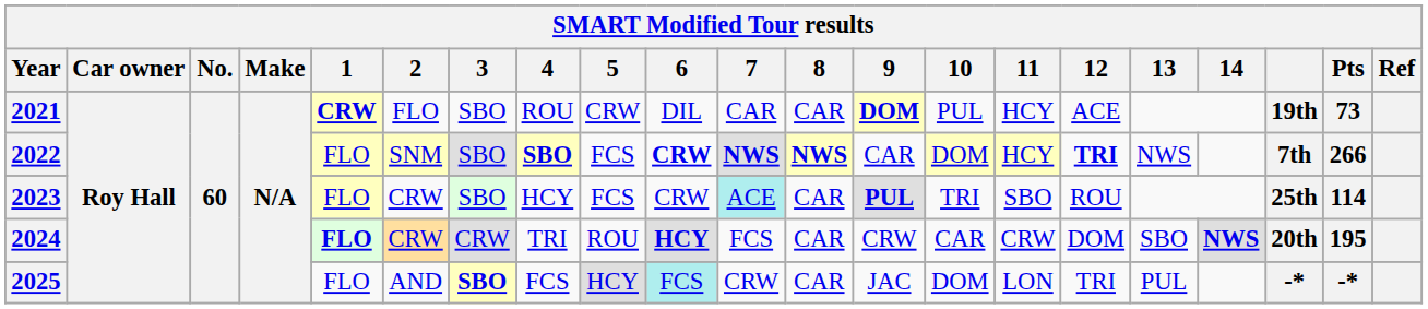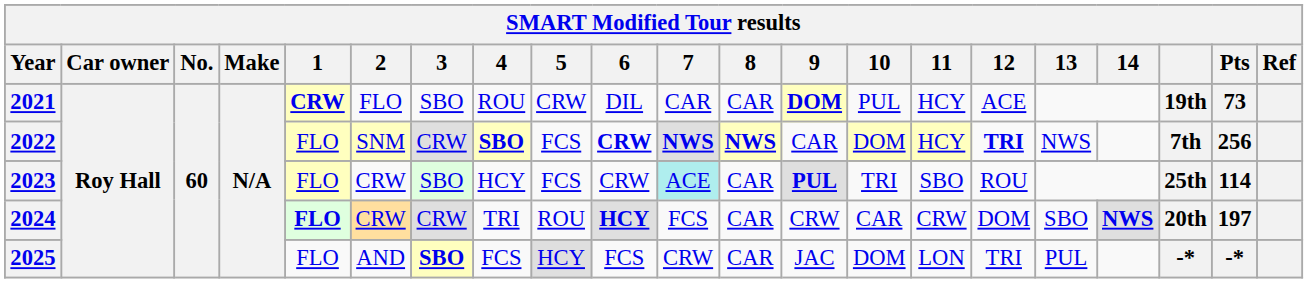 <table class="wikitable" style="text-align:center; font-size:75%">
 <tr>
 <th colspan=38><a href='#'>SMART Modified Tour</a> results</th>
 </tr>
 <tr>
 <th>Year</th>
 <th>Car owner</th>
 <th>No.</th>
 <th>Make</th>
 <th>1</th>
 <th>2</th>
 <th>3</th>
 <th>4</th>
 <th>5</th>
 <th>6</th>
 <th>7</th>
 <th>8</th>
 <th>9</th>
 <th>10</th>
 <th>11</th>
 <th>12</th>
 <th>13</th>
 <th>14</th>
 <th></th>
 <th>Pts</th>
 <th>Ref</th>
 </tr>
 <tr>
 <th><a href='#'>2021</a></th>
 <th rowspan=5>Roy Hall</th>
 <th rowspan=5>60</th>
 <th rowspan=5>N/A</th>
 <td style="background:#FFFFBF;"><strong><a href='#'>CRW</a></strong><br></td>
 <td><a href='#'>FLO</a></td>
 <td><a href='#'>SBO</a></td>
 <td><a href='#'>ROU</a></td>
 <td><a href='#'>CRW</a></td>
 <td><a href='#'>DIL</a></td>
 <td><a href='#'>CAR</a></td>
 <td><a href='#'>CAR</a></td>
 <td style="background:#FFFFBF;"><strong><a href='#'>DOM</a></strong><br></td>
 <td><a href='#'>PUL</a></td>
 <td><a href='#'>HCY</a></td>
 <td><a href='#'>ACE</a></td>
 <td colspan=2></td>
 <th>19th</th>
 <th>73</th>
 <th></th>
 </tr>
 <tr>
 <th><a href='#'>2022</a></th>
 <td style="background:#FFFFBF;"><a href='#'>FLO</a><br></td>
 <td style="background:#FFFFBF;"><a href='#'>SNM</a><br></td>
-<td style="background:#DFDFDF;"><a href='#'>SBO</a><br></td>
+<td style="background:#DFDFDF;"><a href='#'>CRW</a><br></td>
 <td style="background:#FFFFBF;"><strong><a href='#'>SBO</a></strong><br></td>
 <td><a href='#'>FCS</a></td>
 <td><strong><a href='#'>CRW</a></strong></td>
 <td style="background:#DFDFDF;"><strong><a href='#'>NWS</a></strong><br></td>
 <td style="background:#FFFFBF;"><strong><a href='#'>NWS</a></strong><br></td>
 <td><a href='#'>CAR</a></td>
 <td style="background:#FFFFBF;"><a href='#'>DOM</a><br></td>
 <td style="background:#FFFFBF;"><a href='#'>HCY</a><br></td>
 <td><strong><a href='#'>TRI</a></strong></td>
 <td><a href='#'>NWS</a></td>
 <td></td>
 <th>7th</th>
-<th>266</th>
+<th>256</th>
 <th></th>
 </tr>
 <tr>
 <th><a href='#'>2023</a></th>
 <td style="background:#FFFFBF;"><a href='#'>FLO</a><br></td>
 <td><a href='#'>CRW</a></td>
 <td style="background:#DFFFDF;"><a href='#'>SBO</a><br></td>
 <td><a href='#'>HCY</a></td>
 <td><a href='#'>FCS</a></td>
 <td><a href='#'>CRW</a></td>
 <td style="background: paleturquoise;"><a href='#'>ACE</a></td>
 <td><a href='#'>CAR</a></td>
 <td style="background:#DFDFDF;"><strong><a href='#'>PUL</a></strong><br></td>
 <td><a href='#'>TRI</a></td>
 <td><a href='#'>SBO</a></td>
 <td><a href='#'>ROU</a></td>
 <td colspan=2></td>
 <th>25th</th>
 <th>114</th>
 <th></th>
 </tr>
 <tr>
 <th><a href='#'>2024</a></th>
 <td style="background:#DFFFDF;"><strong><a href='#'>FLO</a></strong><br></td>
 <td style="background:#FFDF9F;"><a href='#'>CRW</a><br></td>
 <td style="background:#DFDFDF;"><a href='#'>CRW</a><br></td>
 <td><a href='#'>TRI</a></td>
 <td><a href='#'>ROU</a></td>
 <td style="background:#DFDFDF;"><strong><a href='#'>HCY</a></strong><br></td>
 <td><a href='#'>FCS</a></td>
 <td><a href='#'>CAR</a></td>
 <td><a href='#'>CRW</a></td>
 <td><a href='#'>CAR</a></td>
 <td><a href='#'>CRW</a></td>
 <td><a href='#'>DOM</a></td>
 <td><a href='#'>SBO</a></td>
 <td style="background:#DFDFDF;"><strong><a href='#'>NWS</a></strong><br></td>
 <th>20th</th>
-<th>195</th>
+<th>197</th>
 <th></th>
 </tr>
 <tr>
 <th><a href='#'>2025</a></th>
 <td><a href='#'>FLO</a></td>
 <td><a href='#'>AND</a></td>
 <td style="background:#FFFFBF;"><strong><a href='#'>SBO</a></strong><br></td>
 <td><a href='#'>FCS</a></td>
 <td style="background:#DFDFDF;"><a href='#'>HCY</a><br></td>
-<td style="background: paleturquoise;"><a href='#'>FCS</a></td>
+<td><a href='#'>FCS</a></td>
 <td><a href='#'>CRW</a></td>
 <td><a href='#'>CAR</a></td>
 <td><a href='#'>JAC</a></td>
 <td><a href='#'>DOM</a></td>
 <td><a href='#'>LON</a></td>
 <td><a href='#'>TRI</a></td>
 <td><a href='#'>PUL</a></td>
 <td></td>
 <th>-*</th>
 <th>-*</th>
 <th></th>
 </tr>
 </table>
